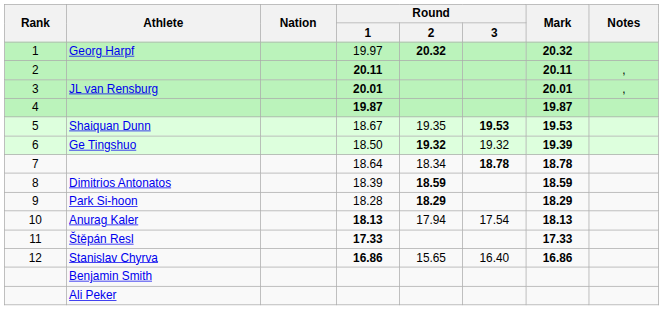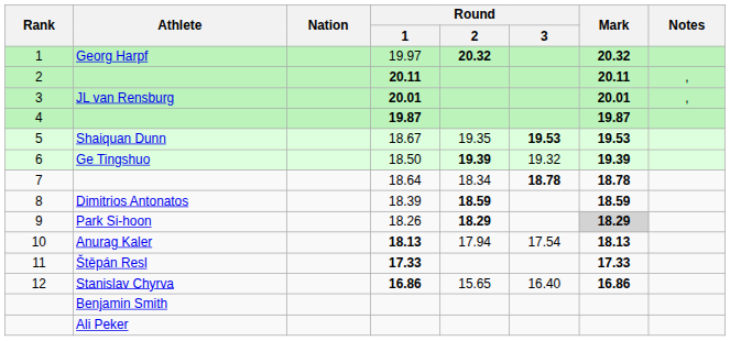 <table class="wikitable sortable" style="text-align:center;width: 70%;">
 <tr>
 <th rowspan=2>Rank</th>
 <th rowspan=2>Athlete</th>
 <th rowspan=2>Nation</th>
 <th colspan=3>Round</th>
 <th rowspan=2>Mark</th>
 <th rowspan=2>Notes</th>
 </tr>
 <tr>
 <th>1</th>
 <th>2</th>
 <th>3</th>
 </tr>
 <tr bgcolor=bbf3bb>
 <td>1</td>
 <td align=left><a href='#'>Georg Harpf</a></td>
 <td align=left></td>
 <td>19.97</td>
 <td><strong>20.32</strong></td>
 <td></td>
 <td><strong>20.32</strong></td>
 <td></td>
 </tr>
 <tr bgcolor=bbf3bb>
 <td>2</td>
 <td align=left></td>
 <td align=left></td>
 <td><strong>20.11</strong></td>
 <td></td>
 <td></td>
 <td><strong>20.11</strong></td>
 <td>, </td>
 </tr>
 <tr bgcolor=bbf3bb>
 <td>3</td>
 <td align=left><a href='#'>JL van Rensburg</a></td>
 <td align=left></td>
 <td><strong>20.01</strong></td>
 <td></td>
 <td></td>
 <td><strong>20.01</strong></td>
 <td>, </td>
 </tr>
 <tr bgcolor=bbf3bb>
 <td>4</td>
 <td align=left></td>
 <td align=left></td>
 <td><strong>19.87</strong></td>
 <td></td>
 <td></td>
 <td><strong>19.87</strong></td>
 <td></td>
 </tr>
 <tr bgcolor=ddffdd>
 <td>5</td>
 <td align=left><a href='#'>Shaiquan Dunn</a></td>
 <td align=left></td>
 <td>18.67</td>
 <td>19.35</td>
 <td><strong>19.53</strong></td>
 <td><strong>19.53</strong></td>
 <td></td>
 </tr>
 <tr bgcolor=ddffdd>
 <td>6</td>
 <td align=left><a href='#'>Ge Tingshuo</a></td>
 <td align=left></td>
 <td>18.50</td>
-<td><strong>19.32</strong></td>
+<td><strong>19.39</strong></td>
 <td>19.32</td>
 <td><strong>19.39</strong></td>
 <td></td>
 </tr>
 <tr>
 <td>7</td>
 <td align=left></td>
 <td align=left></td>
 <td>18.64</td>
 <td>18.34</td>
 <td><strong>18.78</strong></td>
 <td><strong>18.78</strong></td>
 <td></td>
 </tr>
 <tr>
 <td>8</td>
 <td align=left><a href='#'>Dimitrios Antonatos</a></td>
 <td align=left></td>
 <td>18.39</td>
 <td><strong>18.59</strong></td>
 <td></td>
 <td><strong>18.59</strong></td>
 <td></td>
 </tr>
 <tr>
 <td>9</td>
 <td align="left"><a href='#'>Park Si-hoon</a></td>
 <td align="left"></td>
-<td>18.28</td>
+<td>18.26</td>
 <td><strong>18.29</strong></td>
 <td></td>
-<td><strong>18.29</strong></td>
+<td style="background: lightgrey;"><strong>18.29</strong></td>
 <td></td>
 </tr>
 <tr>
 <td>10</td>
 <td align="left"><a href='#'>Anurag Kaler</a></td>
 <td align="left"></td>
 <td><strong>18.13</strong></td>
 <td>17.94</td>
 <td>17.54</td>
 <td><strong>18.13</strong></td>
 <td></td>
 </tr>
 <tr>
 <td>11</td>
 <td align=left><a href='#'>Štěpán Resl</a></td>
 <td align=left></td>
 <td><strong>17.33</strong></td>
 <td></td>
 <td></td>
 <td><strong>17.33</strong></td>
 <td></td>
 </tr>
 <tr>
 <td>12</td>
 <td align=left><a href='#'>Stanislav Chyrva</a></td>
 <td align=left></td>
 <td><strong>16.86</strong></td>
 <td>15.65</td>
 <td>16.40</td>
 <td><strong>16.86</strong></td>
 <td></td>
 </tr>
 <tr>
 <td></td>
 <td align=left><a href='#'>Benjamin Smith</a></td>
 <td align=left></td>
 <td></td>
 <td></td>
 <td></td>
 <td></td>
 <td></td>
 </tr>
 <tr>
 <td></td>
 <td align=left><a href='#'>Ali Peker</a></td>
 <td align=left></td>
 <td></td>
 <td></td>
 <td></td>
 <td></td>
 <td></td>
 </tr>
 </table>
